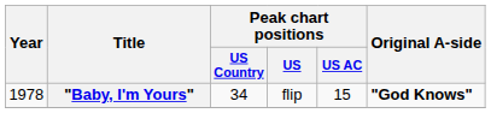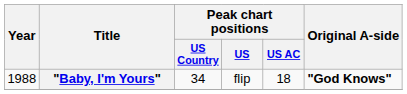 <table class="wikitable plainrowheaders" style="text-align:center;">
 <tr>
 <th rowspan="2">Year</th>
 <th rowspan="2" style="width:10em;">Title</th>
 <th colspan="3">Peak chart positions</th>
 <th rowspan="2">Original A-side</th>
 </tr>
 <tr style="font-size:smaller;">
 <th width="45"><a href='#'>US Country</a></th>
 <th width="45"><a href='#'>US</a></th>
 <th width="45"><a href='#'>US AC</a></th>
 </tr>
 <tr>
-<td>1978</td>
+<td>1988</td>
 <th scope="row">"<a href='#'>Baby, I'm Yours</a>"</th>
 <td>34</td>
 <td>flip</td>
-<td>15</td>
+<td>18</td>
 <td align="left"><strong>"God Knows"</strong></td>
 </tr>
 <tr>
 </tr>
 </table>
